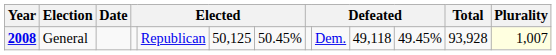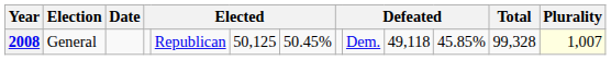 <table class="wikitable">
 <tr>
 <th>Year</th>
 <th>Election</th>
 <th>Date</th>
 <th colspan="4">Elected</th>
 <th colspan="4">Defeated</th>
 <th>Total</th>
 <th>Plurality</th>
 </tr>
 <tr>
 <th valign="top"><a href='#'>2008</a></th>
 <td valign="top">General</td>
 <td valign="top"></td>
 <td valign="top"></td>
 <td valign="top" ><a href='#'>Republican</a></td>
 <td align="right" valign="top">50,125</td>
 <td align="right" valign="top">50.45%</td>
 <td valign="top"></td>
 <td valign="top" ><a href='#'>Dem.</a></td>
 <td align="right" valign="top">49,118</td>
-<td align="right" valign="top">49.45%</td>
-<td align="right" valign="top">93,928</td>
+<td align="right" valign="top">45.85%</td>
+<td align="right" valign="top">99,328</td>
 <td align="right" valign="top" style="background: lightyellow;">1,007</td>
 </tr>
 </table>
